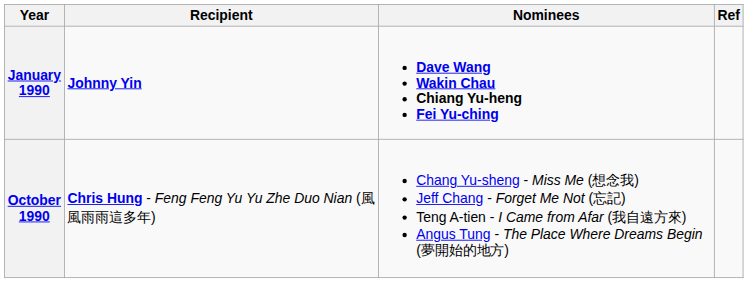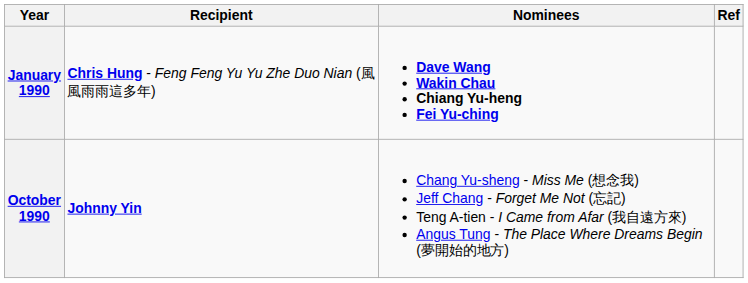 <table class="wikitable center" style="width:850px">
 <tr>
 <th>Year</th>
 <th>Recipient</th>
 <th class=unsortable>Nominees</th>
 <th class=unsortable>Ref</th>
 </tr>
 <tr>
 <th scope="row"><a href='#'>January<br>1990</a></th>
-<td><strong><a href='#'>Johnny Yin</a></strong></td>
+<td><strong><a href='#'>Chris Hung</a></strong> - <em>Feng Feng Yu Yu Zhe Duo Nian</em> (風風雨雨這多年)</td>
 <td><strong><br><ul><li><a href='#'>Dave Wang</a></li><li><a href='#'>Wakin Chau</a></li><li>Chiang Yu-heng</li><li><a href='#'>Fei Yu-ching</a></li></ul></strong></td>
 <td></td>
 </tr>
 <tr>
 <th scope="row"><a href='#'>October<br>1990</a></th>
-<td><strong><a href='#'>Chris Hung</a></strong> - <em>Feng Feng Yu Yu Zhe Duo Nian</em> (風風雨雨這多年)</td>
+<td><strong><a href='#'>Johnny Yin</a></strong></td>
 <td><br><ul><li><a href='#'>Chang Yu-sheng</a> - <em>Miss Me</em> (想念我)</li><li><a href='#'>Jeff Chang</a> - <em>Forget Me Not</em> (忘記)</li><li>Teng A-tien  - <em>I Came from Afar</em> (我自遠方來)</li><li><a href='#'>Angus Tung</a>  - <em>The Place Where Dreams Begin</em> (夢開始的地方)</li></ul></td>
 <td></td>
 </tr>
 </table>
